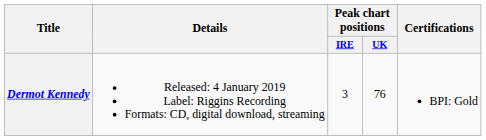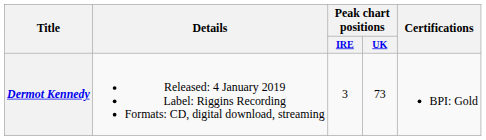 <table class="wikitable plainrowheaders" style="text-align:center;">
 <tr>
 <th scope="col" rowspan="2">Title</th>
 <th scope="col" rowspan="2">Details</th>
 <th scope="col" colspan="2">Peak chart positions</th>
 <th scope="col" rowspan="2">Certifications</th>
 </tr>
 <tr>
 <th scope="col" style="width:3em;font-size:85%;"><a href='#'>IRE</a><br></th>
 <th scope="col" style="width:3em;font-size:85%;"><a href='#'>UK</a><br></th>
 </tr>
 <tr>
 <th scope="row"><em><a href='#'>Dermot Kennedy</a></em></th>
 <td><br><ul><li>Released: 4 January 2019</li><li>Label: Riggins Recording</li><li>Formats: CD, digital download, streaming</li></ul></td>
 <td>3</td>
-<td>76</td>
+<td>73</td>
 <td><br><ul><li>BPI: Gold</li></ul></td>
 </tr>
 </table>
